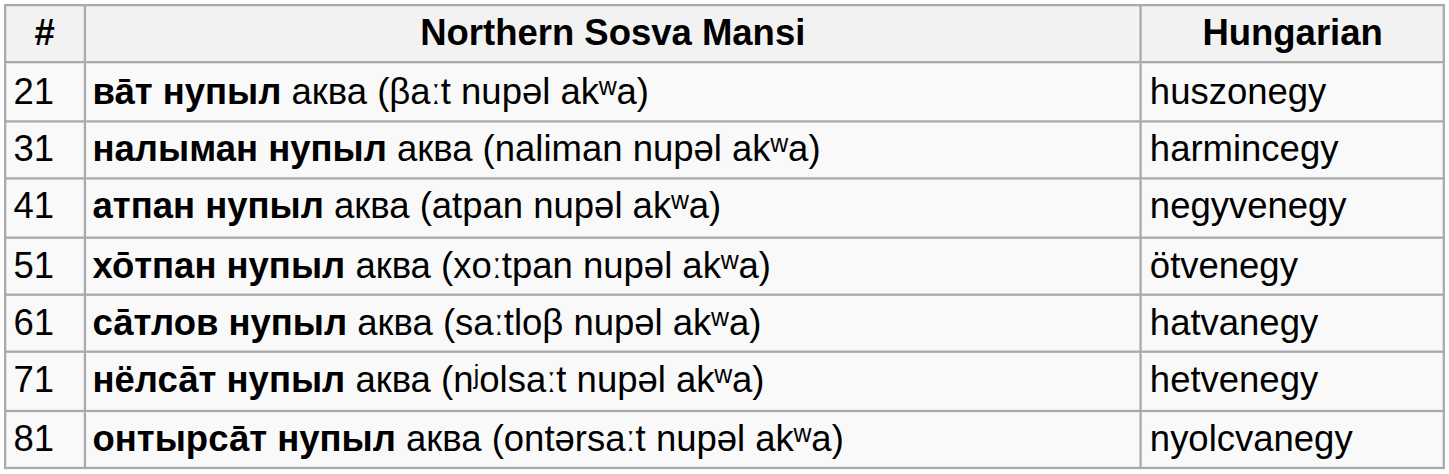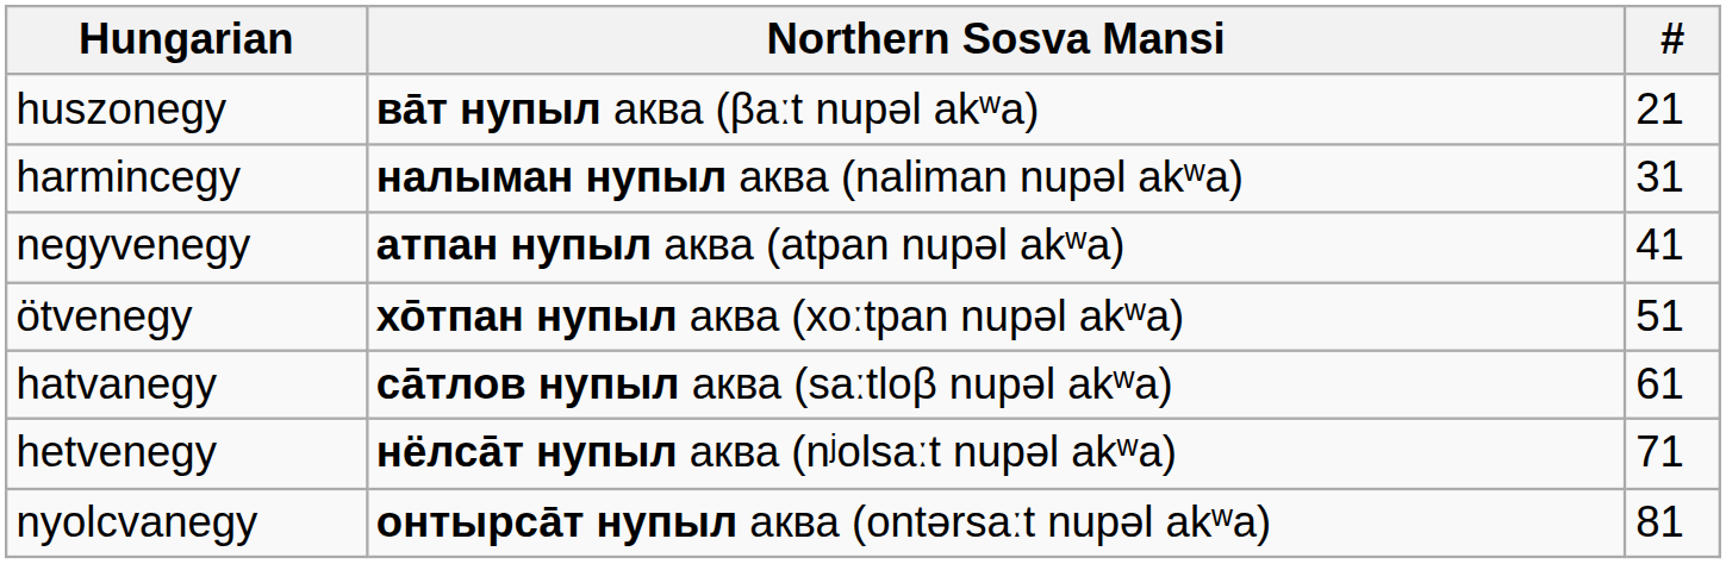 <table class="wikitable" border="0" width="50%">
 <tr>
+<th>Hungarian</th>
+<th>Northern Sosva Mansi</th>
 <th>#</th>
-<th>Northern Sosva Mansi</th>
-<th>Hungarian</th>
 </tr>
 <tr>
+<td>huszonegy</td>
+<td><strong>ва̄т нупыл</strong> аква (βaːt nupəl akʷa)</td>
 <td>21</td>
-<td><strong>ва̄т нупыл</strong> аква (βaːt nupəl akʷa)</td>
-<td>huszonegy</td>
 </tr>
 <tr>
+<td>harmincegy</td>
+<td><strong>налыман нупыл</strong> аква (naliman nupəl akʷa)</td>
 <td>31</td>
-<td><strong>налыман нупыл</strong> аква (naliman nupəl akʷa)</td>
-<td>harmincegy</td>
 </tr>
 <tr>
+<td>negyvenegy</td>
+<td><strong>атпан нупыл</strong> аква (atpan nupəl akʷa)</td>
 <td>41</td>
-<td><strong>атпан нупыл</strong> аква (atpan nupəl akʷa)</td>
-<td>negyvenegy</td>
 </tr>
 <tr>
+<td>ötvenegy</td>
+<td><strong>хо̄тпан нупыл</strong> аква (xoːtpan nupəl akʷa)</td>
 <td>51</td>
-<td><strong>хо̄тпан нупыл</strong> аква (xoːtpan nupəl akʷa)</td>
-<td>ötvenegy</td>
 </tr>
 <tr>
+<td>hatvanegy</td>
+<td><strong>са̄тлов  нупыл</strong> аква (saːtloβ nupəl akʷa)</td>
 <td>61</td>
-<td><strong>са̄тлов  нупыл</strong> аква (saːtloβ nupəl akʷa)</td>
-<td>hatvanegy</td>
 </tr>
 <tr>
+<td>hetvenegy</td>
+<td><strong>нёлса̄т нупыл</strong> аква (nʲolsaːt nupəl akʷa)</td>
 <td>71</td>
-<td><strong>нёлса̄т нупыл</strong> аква (nʲolsaːt nupəl akʷa)</td>
-<td>hetvenegy</td>
 </tr>
 <tr>
+<td>nyolcvanegy</td>
+<td><strong>онтырса̄т нупыл</strong> аква (ontərsaːt nupəl akʷa)</td>
 <td>81</td>
-<td><strong>онтырса̄т нупыл</strong> аква (ontərsaːt nupəl akʷa)</td>
-<td>nyolcvanegy</td>
 </tr>
 </table>
